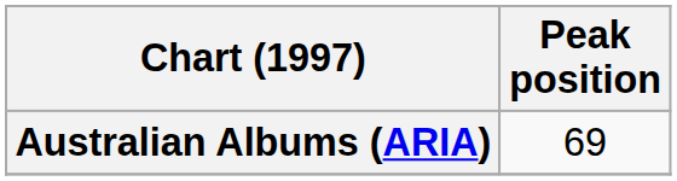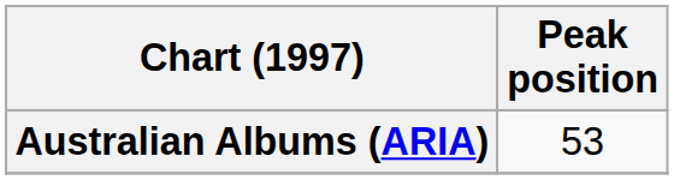 <table class="wikitable sortable plainrowheaders" style="text-align:center">
 <tr>
 <th scope="col">Chart (1997)</th>
 <th scope="col">Peak<br>position</th>
 </tr>
 <tr>
 <th scope="row">Australian Albums (<a href='#'>ARIA</a>)</th>
-<td>69</td>
+<td>53</td>
 </tr>
 <tr>
 </tr>
 <tr>
 </tr>
 </table>
